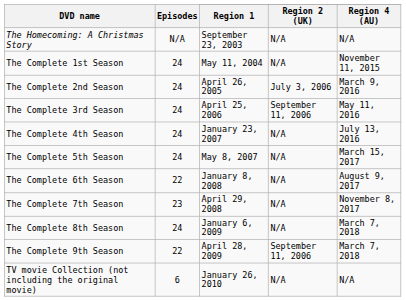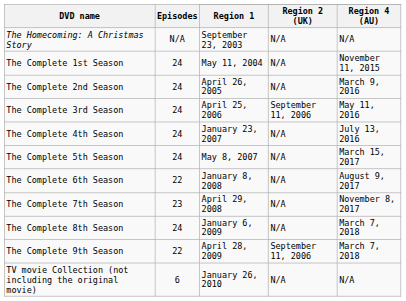 <table class="wikitable">
 <tr>
 <th rowspan="2">DVD name</th>
 <th rowspan="2">Episodes</th>
 </tr>
 <tr>
 <th>Region 1</th>
 <th>Region 2 (UK)</th>
 <th>Region 4 (AU)</th>
 </tr>
 <tr>
 <td><em>The Homecoming: A Christmas Story</em></td>
 <td align="center">N/A</td>
 <td>September 23, 2003</td>
 <td>N/A</td>
 <td>N/A</td>
 </tr>
 <tr>
 <td>The Complete 1st Season</td>
 <td align="center">24</td>
 <td>May 11, 2004</td>
 <td>N/A</td>
 <td>November 11, 2015</td>
 </tr>
 <tr>
 <td>The Complete 2nd Season</td>
 <td align="center">24</td>
 <td>April 26, 2005</td>
-<td>July 3, 2006</td>
+<td>N/A</td>
 <td>March 9, 2016</td>
 </tr>
 <tr>
 <td>The Complete 3rd Season</td>
 <td align="center">24</td>
 <td>April 25, 2006</td>
 <td>September 11, 2006</td>
 <td>May 11, 2016</td>
 </tr>
 <tr>
 <td>The Complete 4th Season</td>
 <td align="center">24</td>
 <td>January 23, 2007</td>
 <td>N/A</td>
 <td>July 13, 2016</td>
 </tr>
 <tr>
 <td>The Complete 5th Season</td>
 <td align="center">24</td>
 <td>May 8, 2007</td>
 <td>N/A</td>
 <td>March 15, 2017</td>
 </tr>
 <tr>
 <td>The Complete 6th Season</td>
 <td align="center">22</td>
 <td>January 8, 2008</td>
 <td>N/A</td>
 <td>August 9, 2017</td>
 </tr>
 <tr>
 <td>The Complete 7th Season</td>
 <td align="center">23</td>
 <td>April 29, 2008</td>
 <td>N/A</td>
 <td>November 8, 2017</td>
 </tr>
 <tr>
 <td>The Complete 8th Season</td>
 <td align="center">24</td>
 <td>January 6, 2009</td>
 <td>N/A</td>
 <td>March 7, 2018</td>
 </tr>
 <tr>
 <td>The Complete 9th Season</td>
 <td align="center">22</td>
 <td>April 28, 2009</td>
 <td>September 11, 2006</td>
 <td>March 7, 2018</td>
 </tr>
 <tr>
 <td>TV movie Collection (not including the original movie)</td>
 <td align="center">6</td>
 <td>January 26, 2010</td>
 <td>N/A</td>
 <td>N/A</td>
 </tr>
 </table>
